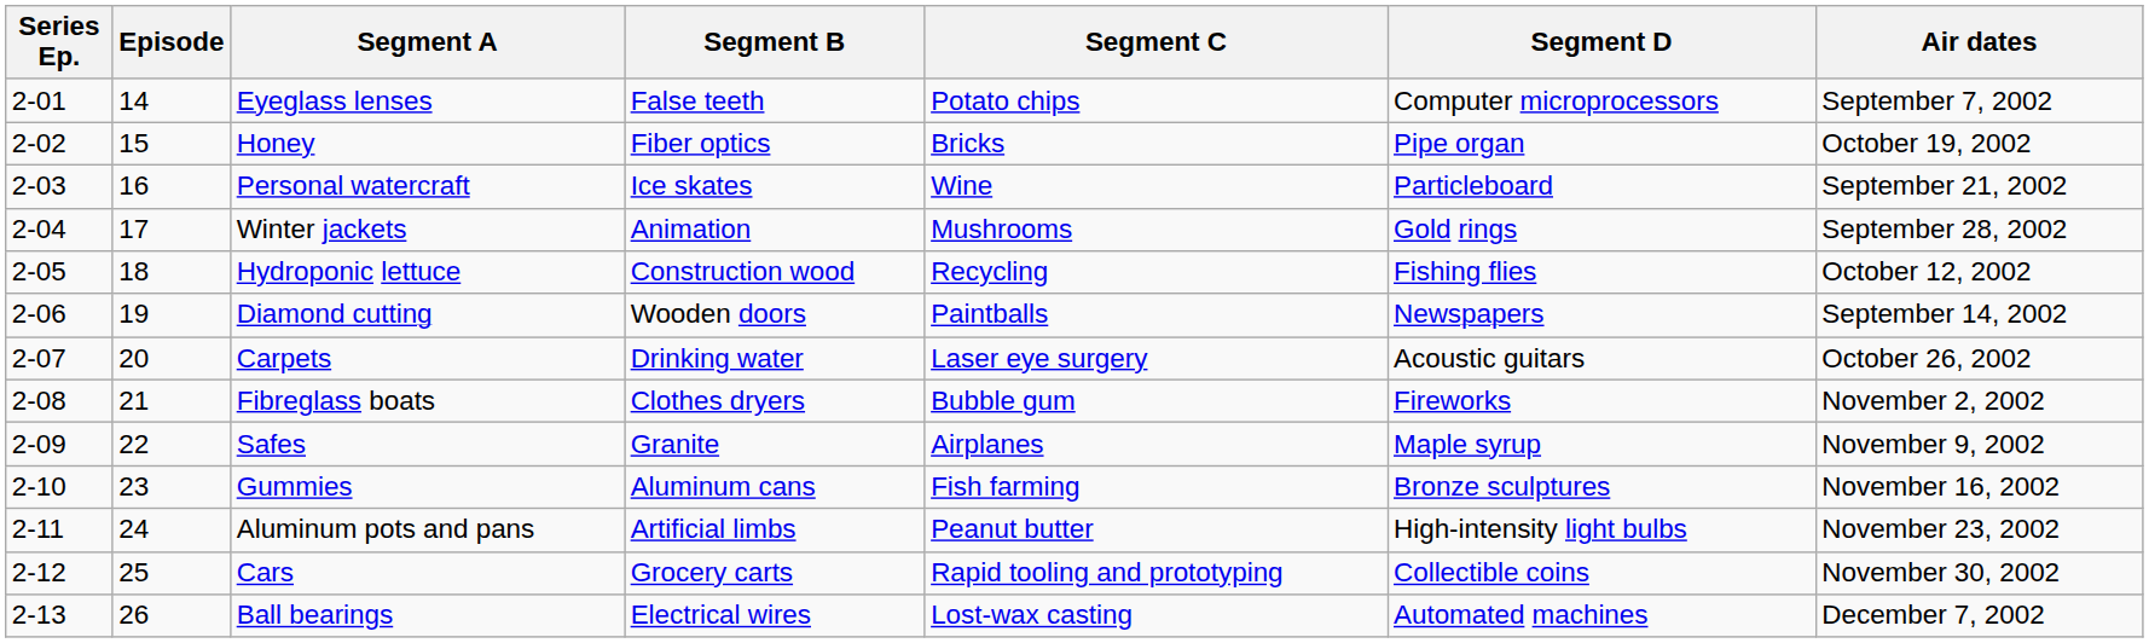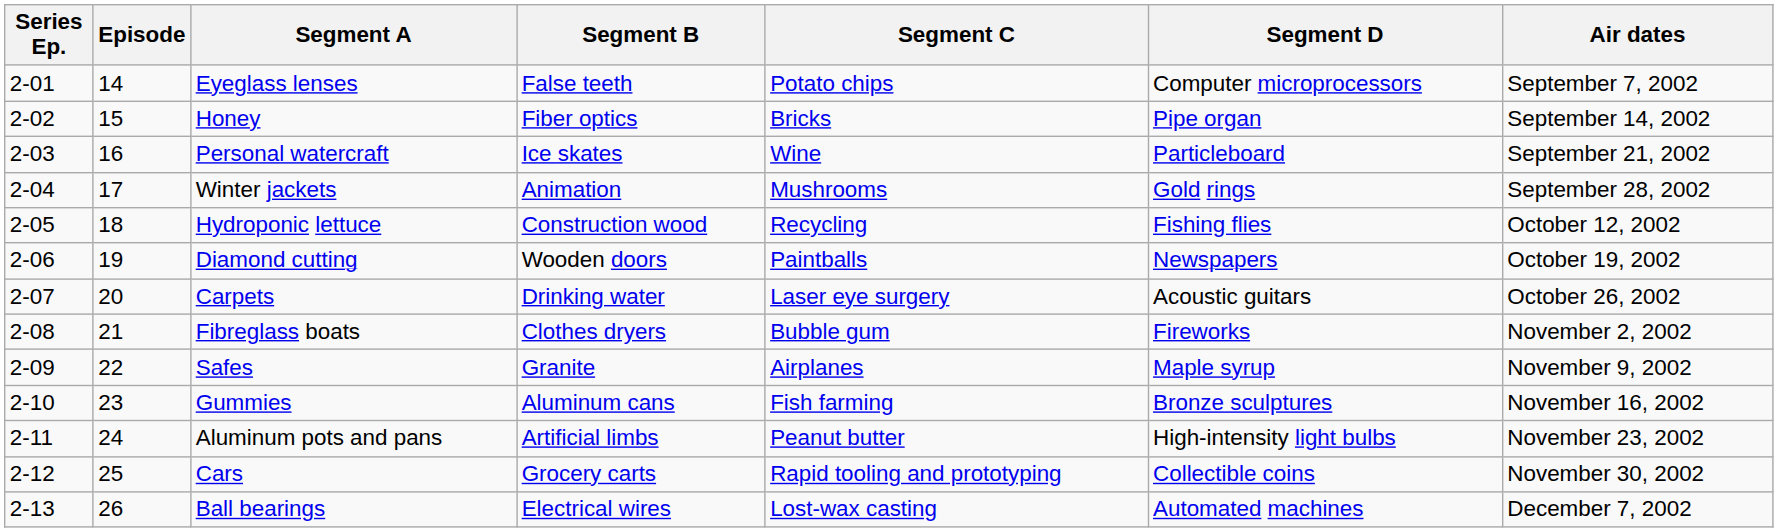 <table class="wikitable" style="width:100%;">
 <tr>
 <th style="width:5%;">Series Ep.</th>
 <th style="width:5%;">Episode</th>
 <th>Segment A</th>
 <th>Segment B</th>
 <th>Segment C</th>
 <th>Segment D</th>
 <th>Air dates</th>
 </tr>
 <tr>
 <td>2-01</td>
 <td>14</td>
 <td><a href='#'>Eyeglass lenses</a></td>
 <td><a href='#'>False teeth</a></td>
 <td><a href='#'>Potato chips</a></td>
 <td>Computer <a href='#'>microprocessors</a></td>
 <td>September 7, 2002</td>
 </tr>
 <tr>
 <td>2-02</td>
 <td>15</td>
 <td><a href='#'>Honey</a></td>
 <td><a href='#'>Fiber optics</a></td>
 <td><a href='#'>Bricks</a></td>
 <td><a href='#'>Pipe organ</a></td>
-<td>October 19, 2002</td>
+<td>September 14, 2002</td>
 </tr>
 <tr>
 <td>2-03</td>
 <td>16</td>
 <td><a href='#'>Personal watercraft</a></td>
 <td><a href='#'>Ice skates</a></td>
 <td><a href='#'>Wine</a></td>
 <td><a href='#'>Particleboard</a></td>
 <td>September 21, 2002</td>
 </tr>
 <tr>
 <td>2-04</td>
 <td>17</td>
 <td>Winter <a href='#'>jackets</a></td>
 <td><a href='#'>Animation</a></td>
 <td><a href='#'>Mushrooms</a></td>
 <td><a href='#'>Gold</a> <a href='#'>rings</a></td>
 <td>September 28, 2002</td>
 </tr>
 <tr>
 <td>2-05</td>
 <td>18</td>
 <td><a href='#'>Hydroponic</a> <a href='#'>lettuce</a></td>
 <td><a href='#'>Construction wood</a></td>
 <td><a href='#'>Recycling</a></td>
 <td><a href='#'>Fishing flies</a></td>
 <td>October 12, 2002</td>
 </tr>
 <tr>
 <td>2-06</td>
 <td>19</td>
 <td><a href='#'>Diamond cutting</a></td>
 <td>Wooden <a href='#'>doors</a></td>
 <td><a href='#'>Paintballs</a></td>
 <td><a href='#'>Newspapers</a></td>
-<td>September 14, 2002</td>
+<td>October 19, 2002</td>
 </tr>
 <tr>
 <td>2-07</td>
 <td>20</td>
 <td><a href='#'>Carpets</a></td>
 <td><a href='#'>Drinking water</a></td>
 <td><a href='#'>Laser eye surgery</a></td>
 <td>Acoustic guitars</td>
 <td>October 26, 2002</td>
 </tr>
 <tr>
 <td>2-08</td>
 <td>21</td>
 <td><a href='#'>Fibreglass</a> boats</td>
 <td><a href='#'>Clothes dryers</a></td>
 <td><a href='#'>Bubble gum</a></td>
 <td><a href='#'>Fireworks</a></td>
 <td>November 2, 2002</td>
 </tr>
 <tr>
 <td>2-09</td>
 <td>22</td>
 <td><a href='#'>Safes</a></td>
 <td><a href='#'>Granite</a></td>
 <td><a href='#'>Airplanes</a></td>
 <td><a href='#'>Maple syrup</a></td>
 <td>November 9, 2002</td>
 </tr>
 <tr>
 <td>2-10</td>
 <td>23</td>
 <td><a href='#'>Gummies</a></td>
 <td><a href='#'>Aluminum cans</a></td>
 <td><a href='#'>Fish farming</a></td>
 <td><a href='#'>Bronze sculptures</a></td>
 <td>November 16, 2002</td>
 </tr>
 <tr>
 <td>2-11</td>
 <td>24</td>
 <td>Aluminum pots and pans</td>
 <td><a href='#'>Artificial limbs</a></td>
 <td><a href='#'>Peanut butter</a></td>
 <td>High-intensity <a href='#'>light bulbs</a></td>
 <td>November 23, 2002</td>
 </tr>
 <tr>
 <td>2-12</td>
 <td>25</td>
 <td><a href='#'>Cars</a></td>
 <td><a href='#'>Grocery carts</a></td>
 <td><a href='#'>Rapid tooling and prototyping</a></td>
 <td><a href='#'>Collectible coins</a></td>
 <td>November 30, 2002</td>
 </tr>
 <tr>
 <td>2-13</td>
 <td>26</td>
 <td><a href='#'>Ball bearings</a></td>
 <td><a href='#'>Electrical wires</a></td>
 <td><a href='#'>Lost-wax casting</a></td>
 <td><a href='#'>Automated</a> <a href='#'>machines</a></td>
 <td>December 7, 2002</td>
 </tr>
 </table>
